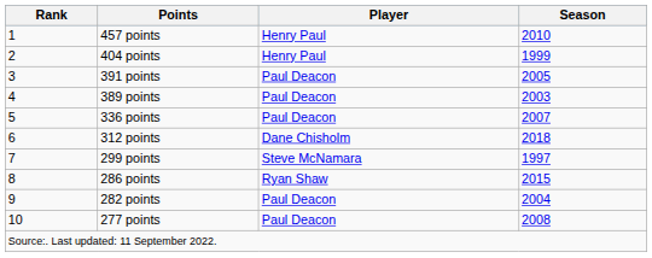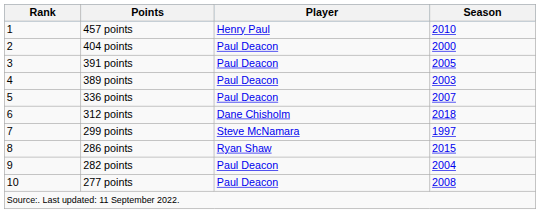 <table class="wikitable" style="width:40%;">
 <tr style="background:#87cefa;">
 <th>Rank</th>
 <th>Points</th>
 <th>Player</th>
 <th>Season</th>
 </tr>
 <tr>
 <td>1</td>
 <td>457 points</td>
 <td> <a href='#'>Henry Paul</a></td>
 <td><a href='#'>2010</a></td>
 </tr>
 <tr>
 <td>2</td>
 <td>404 points</td>
-<td> <a href='#'>Henry Paul</a></td>
-<td><a href='#'>1999</a></td>
+<td> <a href='#'>Paul Deacon</a></td>
+<td><a href='#'>2000</a></td>
 </tr>
 <tr>
 <td>3</td>
 <td>391 points</td>
 <td> <a href='#'>Paul Deacon</a></td>
 <td><a href='#'>2005</a></td>
 </tr>
 <tr>
 <td>4</td>
 <td>389 points</td>
 <td> <a href='#'>Paul Deacon</a></td>
 <td><a href='#'>2003</a></td>
 </tr>
 <tr>
 <td>5</td>
 <td>336 points</td>
 <td> <a href='#'>Paul Deacon</a></td>
 <td><a href='#'>2007</a></td>
 </tr>
 <tr>
 <td>6</td>
 <td>312 points</td>
 <td> <a href='#'>Dane Chisholm</a></td>
 <td><a href='#'>2018</a></td>
 </tr>
 <tr>
 <td>7</td>
 <td>299 points</td>
 <td> <a href='#'>Steve McNamara</a></td>
 <td><a href='#'>1997</a></td>
 </tr>
 <tr>
 <td>8</td>
 <td>286 points</td>
 <td> <a href='#'>Ryan Shaw</a></td>
 <td><a href='#'>2015</a></td>
 </tr>
 <tr>
 <td>9</td>
 <td>282 points</td>
 <td> <a href='#'>Paul Deacon</a></td>
 <td><a href='#'>2004</a></td>
 </tr>
 <tr>
 <td>10</td>
 <td>277 points</td>
 <td> <a href='#'>Paul Deacon</a></td>
 <td><a href='#'>2008</a></td>
 </tr>
 <tr>
 <td colspan=4><small>Source:. Last updated: 11 September 2022.</small></td>
 </tr>
 </table>
